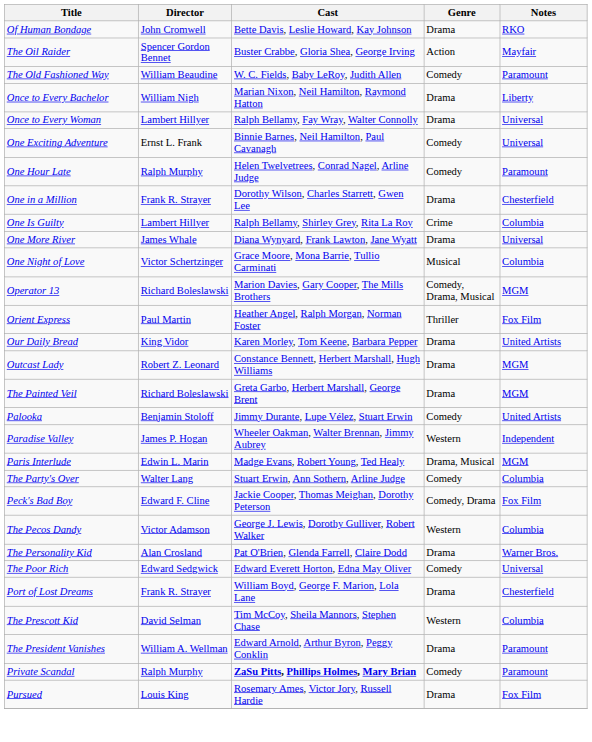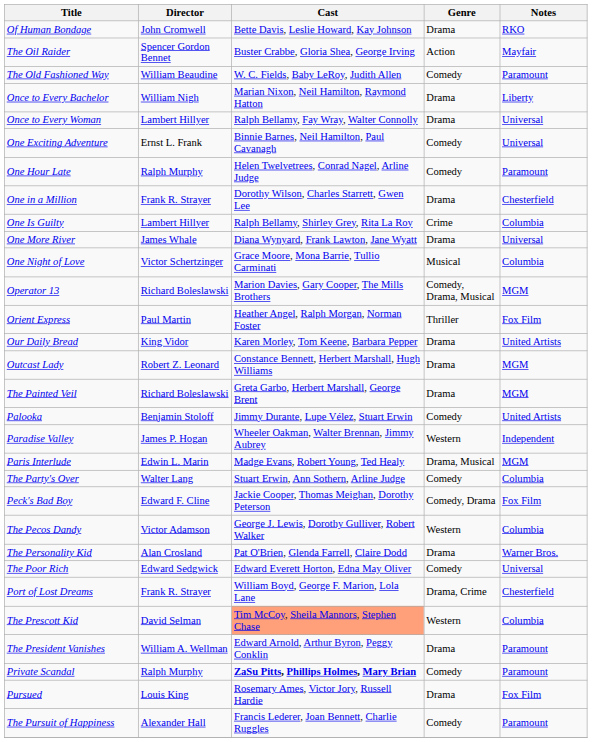 <table class="wikitable" style="width:100%;">
 <tr>
 <th style="width:23%;">Title</th>
 <th style="width:16%;">Director</th>
 <th style="width:33%;">Cast</th>
 <th style="width:13%;">Genre</th>
 <th style="width:15%;">Notes</th>
 </tr>
 <tr>
 <td><em><a href='#'>Of Human Bondage</a></em></td>
 <td><a href='#'>John Cromwell</a></td>
 <td><a href='#'>Bette Davis</a>, <a href='#'>Leslie Howard</a>, <a href='#'>Kay Johnson</a></td>
 <td>Drama</td>
 <td><a href='#'>RKO</a></td>
 </tr>
 <tr>
 <td><em><a href='#'>The Oil Raider</a></em></td>
 <td><a href='#'>Spencer Gordon Bennet</a></td>
 <td><a href='#'>Buster Crabbe</a>, <a href='#'>Gloria Shea</a>, <a href='#'>George Irving</a></td>
 <td>Action</td>
 <td><a href='#'>Mayfair</a></td>
 </tr>
 <tr>
 <td><em><a href='#'>The Old Fashioned Way</a></em></td>
 <td><a href='#'>William Beaudine</a></td>
 <td><a href='#'>W. C. Fields</a>, <a href='#'>Baby LeRoy</a>, <a href='#'>Judith Allen</a></td>
 <td>Comedy</td>
 <td><a href='#'>Paramount</a></td>
 </tr>
 <tr>
 <td><em><a href='#'>Once to Every Bachelor</a></em></td>
 <td><a href='#'>William Nigh</a></td>
 <td><a href='#'>Marian Nixon</a>, <a href='#'>Neil Hamilton</a>, <a href='#'>Raymond Hatton</a></td>
 <td>Drama</td>
 <td><a href='#'>Liberty</a></td>
 </tr>
 <tr>
 <td><em><a href='#'>Once to Every Woman</a></em></td>
 <td><a href='#'>Lambert Hillyer</a></td>
 <td><a href='#'>Ralph Bellamy</a>, <a href='#'>Fay Wray</a>, <a href='#'>Walter Connolly</a></td>
 <td>Drama</td>
 <td><a href='#'>Universal</a></td>
 </tr>
 <tr>
 <td><em><a href='#'>One Exciting Adventure</a></em></td>
 <td>Ernst L. Frank</td>
 <td><a href='#'>Binnie Barnes</a>, <a href='#'>Neil Hamilton</a>, <a href='#'>Paul Cavanagh</a></td>
 <td>Comedy</td>
 <td><a href='#'>Universal</a></td>
 </tr>
 <tr>
 <td><em><a href='#'>One Hour Late</a></em></td>
 <td><a href='#'>Ralph Murphy</a></td>
 <td><a href='#'>Helen Twelvetrees</a>, <a href='#'>Conrad Nagel</a>, <a href='#'>Arline Judge</a></td>
 <td>Comedy</td>
 <td><a href='#'>Paramount</a></td>
 </tr>
 <tr>
 <td><em><a href='#'>One in a Million</a></em></td>
 <td><a href='#'>Frank R. Strayer</a></td>
 <td><a href='#'>Dorothy Wilson</a>, <a href='#'>Charles Starrett</a>, <a href='#'>Gwen Lee</a></td>
 <td>Drama</td>
 <td><a href='#'>Chesterfield</a></td>
 </tr>
 <tr>
 <td><em><a href='#'>One Is Guilty</a></em></td>
 <td><a href='#'>Lambert Hillyer</a></td>
 <td><a href='#'>Ralph Bellamy</a>, <a href='#'>Shirley Grey</a>, <a href='#'>Rita La Roy</a></td>
 <td>Crime</td>
 <td><a href='#'>Columbia</a></td>
 </tr>
 <tr>
 <td><em><a href='#'>One More River</a></em></td>
 <td><a href='#'>James Whale</a></td>
 <td><a href='#'>Diana Wynyard</a>, <a href='#'>Frank Lawton</a>, <a href='#'>Jane Wyatt</a></td>
 <td>Drama</td>
 <td><a href='#'>Universal</a></td>
 </tr>
 <tr>
 <td><em><a href='#'>One Night of Love</a></em></td>
 <td><a href='#'>Victor Schertzinger</a></td>
 <td><a href='#'>Grace Moore</a>, <a href='#'>Mona Barrie</a>, <a href='#'>Tullio Carminati</a></td>
 <td>Musical</td>
 <td><a href='#'>Columbia</a></td>
 </tr>
 <tr>
 <td><em><a href='#'>Operator 13</a></em></td>
 <td><a href='#'>Richard Boleslawski</a></td>
 <td><a href='#'>Marion Davies</a>, <a href='#'>Gary Cooper</a>, <a href='#'>The Mills Brothers</a></td>
 <td>Comedy, Drama, Musical</td>
 <td><a href='#'>MGM</a></td>
 </tr>
 <tr>
 <td><em><a href='#'>Orient Express</a></em></td>
 <td><a href='#'>Paul Martin</a></td>
 <td><a href='#'>Heather Angel</a>, <a href='#'>Ralph Morgan</a>, <a href='#'>Norman Foster</a></td>
 <td>Thriller</td>
 <td><a href='#'>Fox Film</a></td>
 </tr>
 <tr>
 <td><em><a href='#'>Our Daily Bread</a></em></td>
 <td><a href='#'>King Vidor</a></td>
 <td><a href='#'>Karen Morley</a>, <a href='#'>Tom Keene</a>, <a href='#'>Barbara Pepper</a></td>
 <td>Drama</td>
 <td><a href='#'>United Artists</a></td>
 </tr>
 <tr>
 <td><em><a href='#'>Outcast Lady</a></em></td>
 <td><a href='#'>Robert Z. Leonard</a></td>
 <td><a href='#'>Constance Bennett</a>, <a href='#'>Herbert Marshall</a>, <a href='#'>Hugh Williams</a></td>
 <td>Drama</td>
 <td><a href='#'>MGM</a></td>
 </tr>
 <tr>
 <td><em><a href='#'>The Painted Veil</a></em></td>
 <td><a href='#'>Richard Boleslawski</a></td>
 <td><a href='#'>Greta Garbo</a>, <a href='#'>Herbert Marshall</a>, <a href='#'>George Brent</a></td>
 <td>Drama</td>
 <td><a href='#'>MGM</a></td>
 </tr>
 <tr>
 <td><em><a href='#'>Palooka</a></em></td>
 <td><a href='#'>Benjamin Stoloff</a></td>
 <td><a href='#'>Jimmy Durante</a>, <a href='#'>Lupe Vélez</a>, <a href='#'>Stuart Erwin</a></td>
 <td>Comedy</td>
 <td><a href='#'>United Artists</a></td>
 </tr>
 <tr>
 <td><em><a href='#'>Paradise Valley</a></em></td>
 <td><a href='#'>James P. Hogan</a></td>
 <td><a href='#'>Wheeler Oakman</a>, <a href='#'>Walter Brennan</a>, <a href='#'>Jimmy Aubrey</a></td>
 <td>Western</td>
 <td><a href='#'>Independent</a></td>
 </tr>
 <tr>
 <td><em><a href='#'>Paris Interlude</a></em></td>
 <td><a href='#'>Edwin L. Marin</a></td>
 <td><a href='#'>Madge Evans</a>, <a href='#'>Robert Young</a>, <a href='#'>Ted Healy</a></td>
 <td>Drama, Musical</td>
 <td><a href='#'>MGM</a></td>
 </tr>
 <tr>
 <td><em><a href='#'>The Party's Over</a></em></td>
 <td><a href='#'>Walter Lang</a></td>
 <td><a href='#'>Stuart Erwin</a>, <a href='#'>Ann Sothern</a>, <a href='#'>Arline Judge</a></td>
 <td>Comedy</td>
 <td><a href='#'>Columbia</a></td>
 </tr>
 <tr>
 <td><em><a href='#'>Peck's Bad Boy</a></em></td>
 <td><a href='#'>Edward F. Cline</a></td>
 <td><a href='#'>Jackie Cooper</a>, <a href='#'>Thomas Meighan</a>, <a href='#'>Dorothy Peterson</a></td>
 <td>Comedy, Drama</td>
 <td><a href='#'>Fox Film</a></td>
 </tr>
 <tr>
 <td><em><a href='#'>The Pecos Dandy</a></em></td>
 <td><a href='#'>Victor Adamson</a></td>
 <td><a href='#'>George J. Lewis</a>, <a href='#'>Dorothy Gulliver</a>, <a href='#'>Robert Walker</a></td>
 <td>Western</td>
 <td><a href='#'>Columbia</a></td>
 </tr>
 <tr>
 <td><em><a href='#'>The Personality Kid</a></em></td>
 <td><a href='#'>Alan Crosland</a></td>
 <td><a href='#'>Pat O'Brien</a>, <a href='#'>Glenda Farrell</a>, <a href='#'>Claire Dodd</a></td>
 <td>Drama</td>
 <td><a href='#'>Warner Bros.</a></td>
 </tr>
 <tr>
 <td><em><a href='#'>The Poor Rich</a></em></td>
 <td><a href='#'>Edward Sedgwick</a></td>
 <td><a href='#'>Edward Everett Horton</a>, <a href='#'>Edna May Oliver</a></td>
 <td>Comedy</td>
 <td><a href='#'>Universal</a></td>
 </tr>
 <tr>
 <td><em><a href='#'>Port of Lost Dreams</a></em></td>
 <td><a href='#'>Frank R. Strayer</a></td>
 <td><a href='#'>William Boyd</a>, <a href='#'>George F. Marion</a>, <a href='#'>Lola Lane</a></td>
-<td>Drama</td>
+<td>Drama, Crime</td>
 <td><a href='#'>Chesterfield</a></td>
 </tr>
 <tr>
 <td><em><a href='#'>The Prescott Kid</a></em></td>
 <td><a href='#'>David Selman</a></td>
-<td><a href='#'>Tim McCoy</a>, <a href='#'>Sheila Mannors</a>, <a href='#'>Stephen Chase</a></td>
+<td style="background: lightsalmon;"><a href='#'>Tim McCoy</a>, <a href='#'>Sheila Mannors</a>, <a href='#'>Stephen Chase</a></td>
 <td>Western</td>
 <td><a href='#'>Columbia</a></td>
 </tr>
 <tr>
 <td><em><a href='#'>The President Vanishes</a></em></td>
 <td><a href='#'>William A. Wellman</a></td>
 <td><a href='#'>Edward Arnold</a>, <a href='#'>Arthur Byron</a>, <a href='#'>Peggy Conklin</a></td>
 <td>Drama</td>
 <td><a href='#'>Paramount</a></td>
 </tr>
 <tr>
 <td><em><a href='#'>Private Scandal</a></em></td>
 <td><a href='#'>Ralph Murphy</a></td>
 <td><strong><a href='#'>ZaSu Pitts</a>, <a href='#'>Phillips Holmes</a>, <a href='#'>Mary Brian</a></strong></td>
 <td>Comedy</td>
 <td><a href='#'>Paramount</a></td>
 </tr>
 <tr>
 <td><em><a href='#'>Pursued</a></em></td>
 <td><a href='#'>Louis King</a></td>
 <td><a href='#'>Rosemary Ames</a>, <a href='#'>Victor Jory</a>, <a href='#'>Russell Hardie</a></td>
 <td>Drama</td>
 <td><a href='#'>Fox Film</a></td>
 </tr>
 <tr>
+<td><em><a href='#'>The Pursuit of Happiness</a></em></td>
+<td><a href='#'>Alexander Hall</a></td>
+<td><a href='#'>Francis Lederer</a>, <a href='#'>Joan Bennett</a>, <a href='#'>Charlie Ruggles</a></td>
+<td>Comedy</td>
+<td><a href='#'>Paramount</a></td>
+</tr>
+<tr>
 </tr>
 </table>
